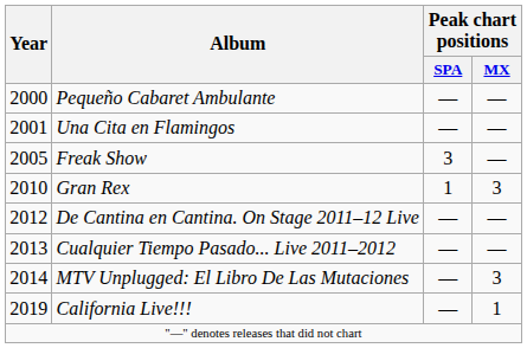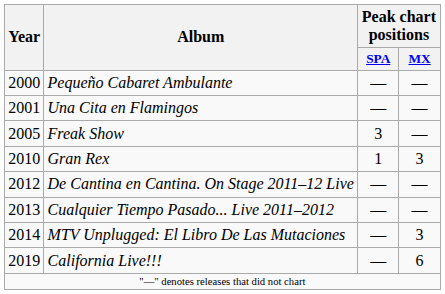 <table class="wikitable" style="text-align:center;">
 <tr>
 <th rowspan="2">Year</th>
 <th rowspan="2">Album</th>
 <th colspan="2">Peak chart positions</th>
 </tr>
 <tr style="font-size:smaller;">
 <th width="35"><a href='#'>SPA</a><br></th>
 <th width="35"><a href='#'>MX</a><br></th>
 </tr>
 <tr>
 <td>2000</td>
 <td align="left"><em>Pequeño Cabaret Ambulante</em></td>
 <td>—</td>
 <td>—</td>
 </tr>
 <tr>
 <td>2001</td>
 <td align="left"><em>Una Cita en Flamingos</em></td>
 <td>—</td>
 <td>—</td>
 </tr>
 <tr>
 <td>2005</td>
 <td align="left"><em>Freak Show</em></td>
 <td>3</td>
 <td>—</td>
 </tr>
 <tr>
 <td>2010</td>
 <td align="left"><em>Gran Rex</em></td>
 <td>1</td>
 <td>3</td>
 </tr>
 <tr>
 <td>2012</td>
 <td align="left"><em>De Cantina en Cantina. On Stage 2011–12 Live</em></td>
 <td>—</td>
 <td>—</td>
 </tr>
 <tr>
 <td>2013</td>
 <td align="left"><em>Cualquier Tiempo Pasado... Live 2011–2012</em></td>
 <td>—</td>
 <td>—</td>
 </tr>
 <tr>
 <td>2014</td>
 <td align="left"><em>MTV Unplugged: El Libro De Las Mutaciones</em></td>
 <td>—</td>
 <td>3</td>
 </tr>
 <tr>
 <td>2019</td>
 <td align="left"><em>California Live!!!</em></td>
 <td>—</td>
-<td>1</td>
+<td>6</td>
 </tr>
 <tr>
 <td colspan="4" style="font-size:8pt">"—" denotes releases that did not chart</td>
 </tr>
 <tr>
 </tr>
 </table>
